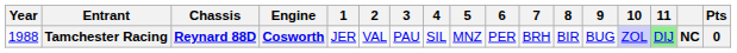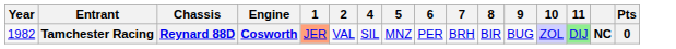 <table class="wikitable" style="text-align:center; font-size:85%">
 <tr>
 <th>Year</th>
 <th>Entrant</th>
 <th>Chassis</th>
 <th>Engine</th>
 <th>1</th>
 <th>2</th>
-<th>3</th>
 <th>4</th>
 <th>5</th>
 <th>6</th>
 <th>7</th>
 <th>8</th>
 <th>9</th>
 <th>10</th>
 <th>11</th>
 <th></th>
 <th>Pts</th>
 </tr>
 <tr>
-<td><a href='#'>1988</a></td>
+<td><a href='#'>1982</a></td>
 <th nowrap>Tamchester Racing</th>
 <th nowrap><a href='#'>Reynard 88D</a></th>
 <th><a href='#'>Cosworth</a></th>
-<td><a href='#'>JER</a></td>
+<td style="background: lightsalmon;"><a href='#'>JER</a></td>
 <td><a href='#'>VAL</a></td>
-<td><a href='#'>PAU</a></td>
 <td><a href='#'>SIL</a></td>
 <td><a href='#'>MNZ</a></td>
 <td><a href='#'>PER</a></td>
 <td><a href='#'>BRH</a></td>
 <td><a href='#'>BIR</a></td>
 <td><a href='#'>BUG</a></td>
 <td style="background:#CFCFFF;"><a href='#'>ZOL</a><br></td>
 <td style="background: lightgreen;"><a href='#'>DIJ</a></td>
 <th>NC</th>
 <th>0</th>
 </tr>
 </table>
